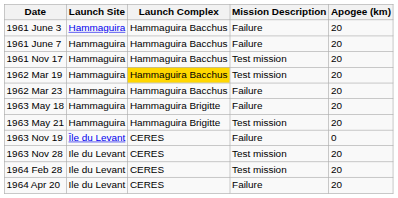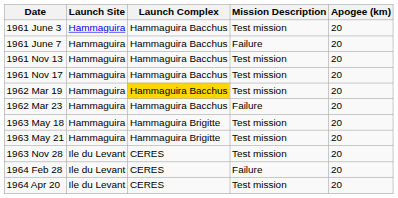 <table class="wikitable sortable">
 <tr>
 <th>Date</th>
 <th>Launch Site</th>
 <th>Launch Complex</th>
 <th>Mission Description</th>
 <th>Apogee (km)</th>
 </tr>
 <tr>
 <td>1961 June 3</td>
 <td><a href='#'>Hammaguira</a></td>
 <td>Hammaguira Bacchus</td>
-<td>Failure</td>
+<td>Test mission</td>
 <td>20</td>
 </tr>
 <tr>
 <td>1961 June 7</td>
 <td>Hammaguira</td>
 <td>Hammaguira Bacchus</td>
 <td>Failure</td>
+<td>20</td>
+</tr>
+<tr>
+<td>1961 Nov 13</td>
+<td>Hammaguira</td>
+<td>Hammaguira Bacchus</td>
+<td>Test mission</td>
 <td>20</td>
 </tr>
 <tr>
 <td>1961 Nov 17</td>
 <td>Hammaguira</td>
 <td>Hammaguira Bacchus</td>
 <td>Test mission</td>
 <td>20</td>
 </tr>
 <tr>
 <td>1962 Mar 19</td>
 <td>Hammaguira</td>
 <td style="background: gold;">Hammaguira Bacchus</td>
 <td>Test mission</td>
 <td>20</td>
 </tr>
 <tr>
 <td>1962 Mar 23</td>
 <td>Hammaguira</td>
 <td>Hammaguira Bacchus</td>
 <td>Failure</td>
 <td>20</td>
 </tr>
 <tr>
 <td>1963 May 18</td>
 <td>Hammaguira</td>
 <td>Hammaguira Brigitte</td>
-<td>Failure</td>
+<td>Test mission</td>
 <td>20</td>
 </tr>
 <tr>
 <td>1963 May 21</td>
 <td>Hammaguira</td>
 <td>Hammaguira Brigitte</td>
 <td>Test mission</td>
 <td>20</td>
-</tr>
-<tr>
-<td>1963 Nov 19</td>
-<td><a href='#'>Île du Levant</a></td>
-<td>CERES</td>
-<td>Failure</td>
-<td>0</td>
 </tr>
 <tr>
 <td>1963 Nov 28</td>
 <td>Ile du Levant</td>
 <td>CERES</td>
 <td>Test mission</td>
 <td>20</td>
 </tr>
 <tr>
 <td>1964 Feb 28</td>
 <td>Ile du Levant</td>
 <td>CERES</td>
-<td>Test mission</td>
+<td>Failure</td>
 <td>20</td>
 </tr>
 <tr>
 <td>1964 Apr 20</td>
 <td>Ile du Levant</td>
 <td>CERES</td>
-<td>Failure</td>
+<td>Test mission</td>
 <td>20</td>
 </tr>
 </table>
